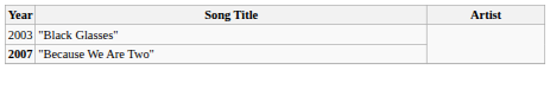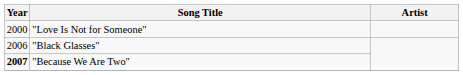 <table class="wikitable" style="width:700px">
 <tr>
 <th width=10>Year</th>
 <th>Song Title</th>
 <th>Artist</th>
 </tr>
 <tr>
-<td>2003</td>
+<td>2000</td>
+<td>"Love Is Not for Someone" </td>
+<td></td>
+</tr>
+<tr>
+<td>2006</td>
 <td>"Black Glasses" </td>
 <td rowspan=2></td>
 </tr>
 <tr>
 <td><strong>2007</strong></td>
 <td>"Because We Are Two" </td>
 </tr>
 <tr>
 </tr>
 </table>
